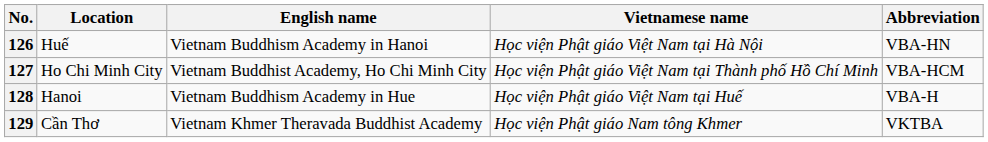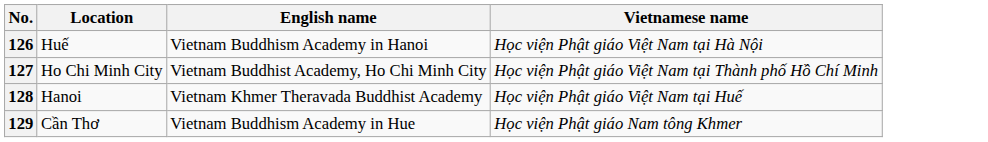 <table class="wikitable">
 <tr>
 <th>No.</th>
 <th>Location</th>
 <th>English name</th>
 <th>Vietnamese name</th>
-<th>Abbreviation</th>
 </tr>
 <tr>
 <th align="center">126</th>
 <td>Huế</td>
 <td>Vietnam Buddhism Academy in Hanoi</td>
 <td><em>Học viện Phật giáo Việt Nam tại Hà Nội</em></td>
-<td>VBA-HN</td>
 </tr>
 <tr>
 <th align="center">127</th>
 <td>Ho Chi Minh City</td>
 <td>Vietnam Buddhist Academy, Ho Chi Minh City</td>
 <td><em>Học viện Phật giáo Việt Nam tại Thành phố Hồ Chí Minh</em></td>
-<td>VBA-HCM</td>
 </tr>
 <tr>
 <th align="center">128</th>
 <td>Hanoi</td>
-<td>Vietnam Buddhism Academy in Hue</td>
+<td>Vietnam Khmer Theravada Buddhist Academy</td>
 <td><em>Học viện Phật giáo Việt Nam tại Huế</em></td>
-<td>VBA-H</td>
 </tr>
 <tr>
 <th align="center">129</th>
 <td>Cần Thơ</td>
-<td>Vietnam Khmer Theravada Buddhist Academy</td>
+<td>Vietnam Buddhism Academy in Hue</td>
 <td><em>Học viện Phật giáo Nam tông Khmer</em></td>
-<td>VKTBA</td>
 </tr>
 </table>
